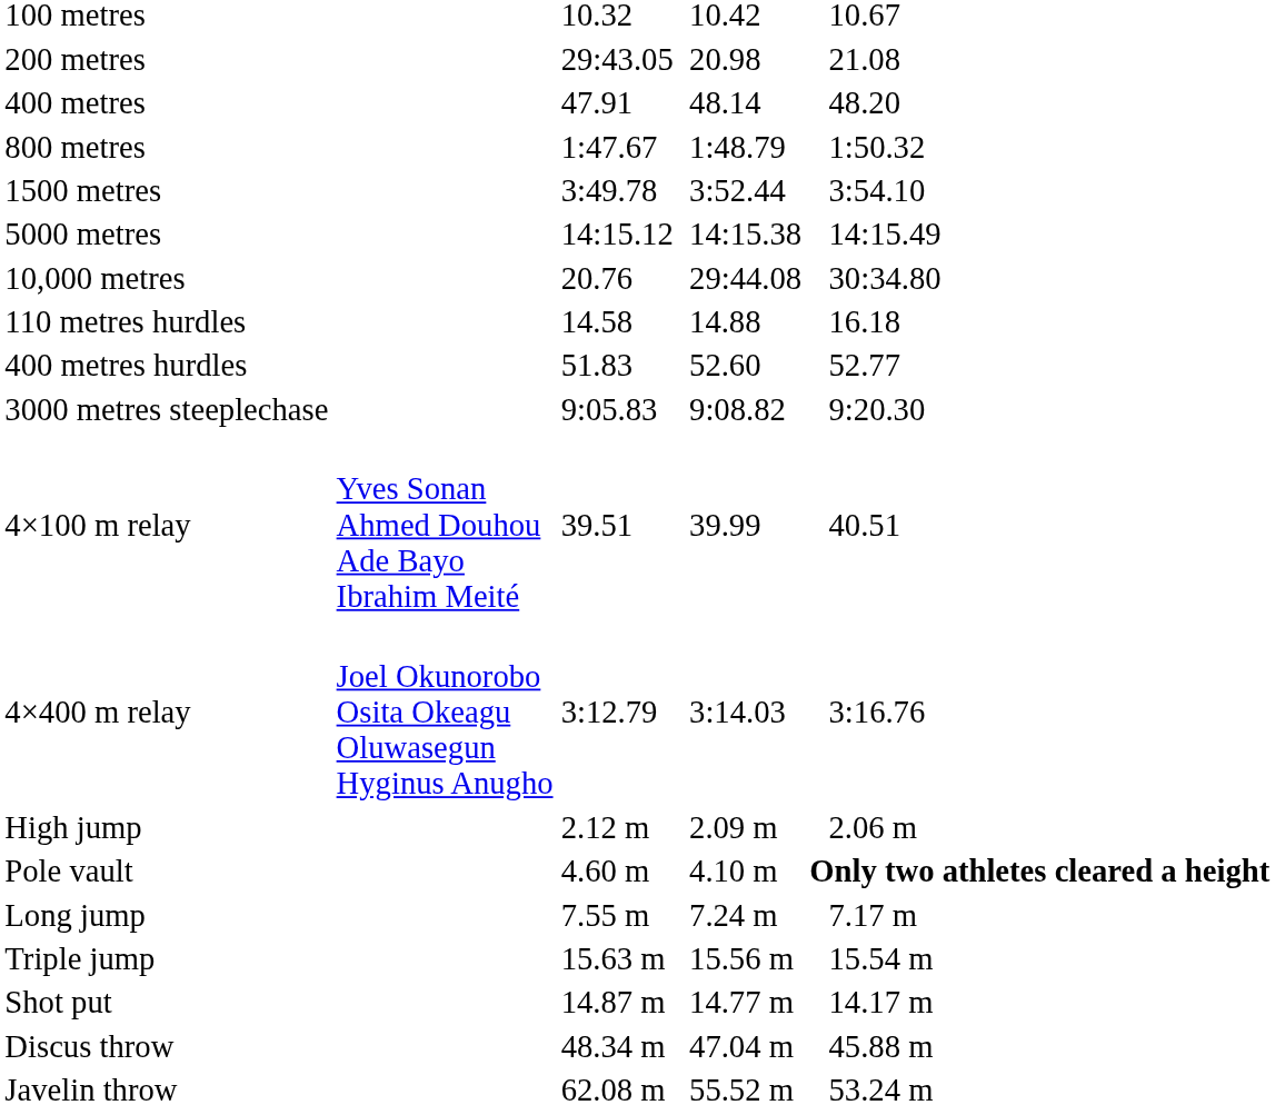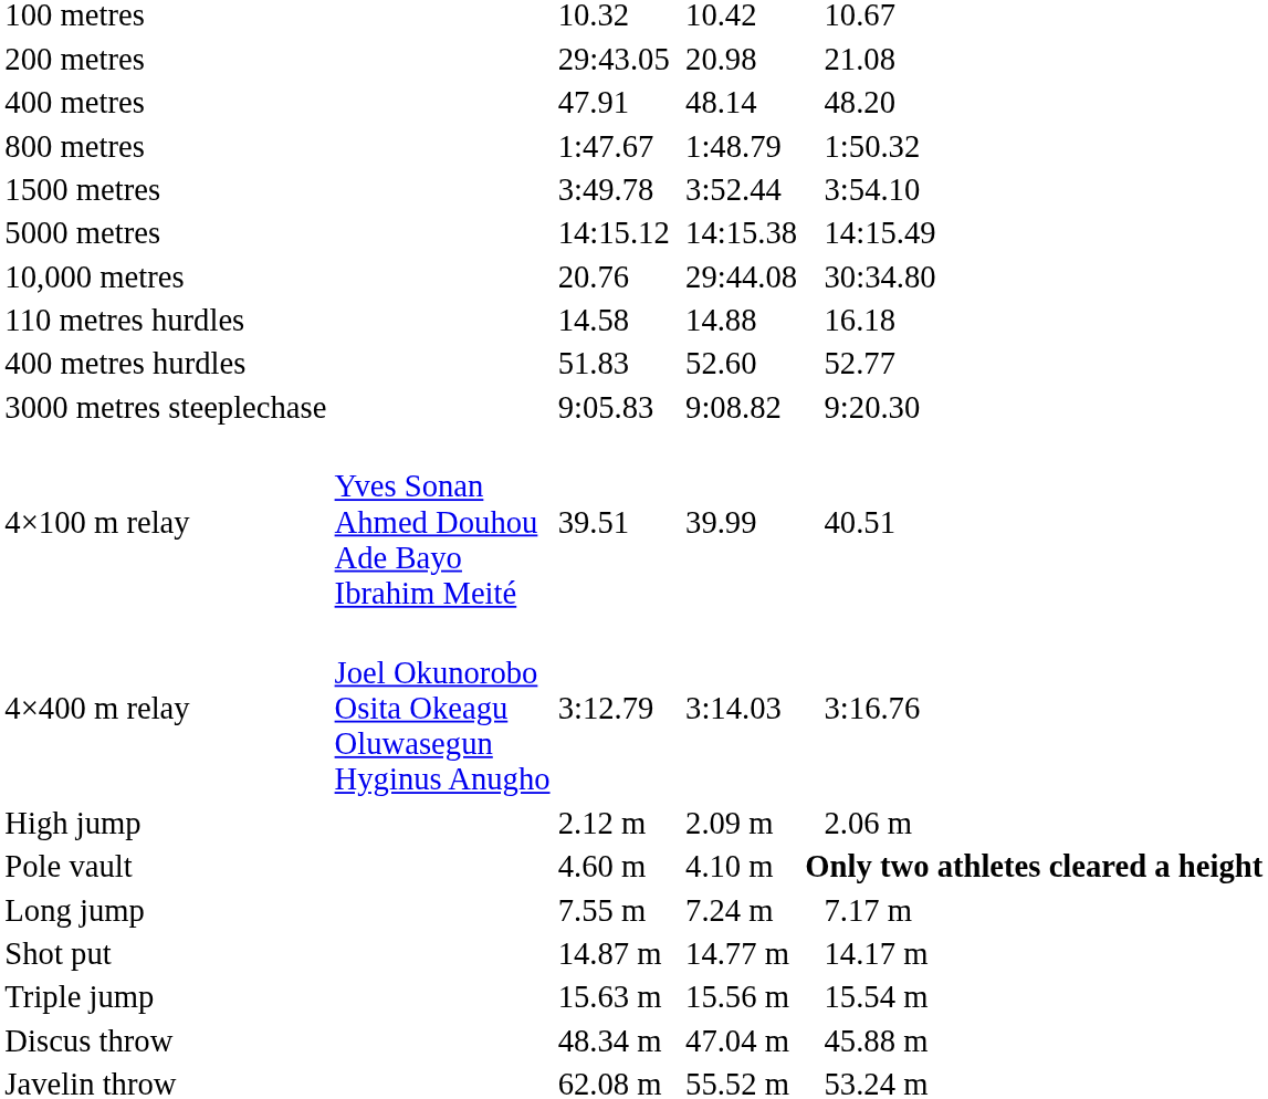 <table>
 <tr>
 <td>100 metres</td>
 <td></td>
 <td>10.32</td>
 <td></td>
 <td>10.42</td>
 <td></td>
 <td>10.67</td>
 </tr>
 <tr>
 <td>200 metres</td>
 <td></td>
 <td>29:43.05</td>
 <td></td>
 <td>20.98</td>
 <td></td>
 <td>21.08</td>
 </tr>
 <tr>
 <td>400 metres</td>
 <td></td>
 <td>47.91</td>
 <td></td>
 <td>48.14</td>
 <td></td>
 <td>48.20</td>
 </tr>
 <tr>
 <td>800 metres</td>
 <td></td>
 <td>1:47.67</td>
 <td></td>
 <td>1:48.79</td>
 <td></td>
 <td>1:50.32</td>
 </tr>
 <tr>
 <td>1500 metres</td>
 <td></td>
 <td>3:49.78</td>
 <td></td>
 <td>3:52.44</td>
 <td></td>
 <td>3:54.10</td>
 </tr>
 <tr>
 <td>5000 metres</td>
 <td></td>
 <td>14:15.12</td>
 <td></td>
 <td>14:15.38</td>
 <td></td>
 <td>14:15.49</td>
 </tr>
 <tr>
 <td>10,000 metres</td>
 <td></td>
 <td>20.76</td>
 <td></td>
 <td>29:44.08</td>
 <td></td>
 <td>30:34.80</td>
 </tr>
 <tr>
 <td>110 metres hurdles</td>
 <td></td>
 <td>14.58</td>
 <td></td>
 <td>14.88</td>
 <td></td>
 <td>16.18</td>
 </tr>
 <tr>
 <td>400 metres hurdles</td>
 <td></td>
 <td>51.83</td>
 <td></td>
 <td>52.60</td>
 <td></td>
 <td>52.77</td>
 </tr>
 <tr>
 <td>3000 metres steeplechase</td>
 <td></td>
 <td>9:05.83</td>
 <td></td>
 <td>9:08.82</td>
 <td></td>
 <td>9:20.30</td>
 </tr>
 <tr>
 <td>4×100 m relay</td>
 <td><br><a href='#'>Yves Sonan</a><br><a href='#'>Ahmed Douhou</a><br><a href='#'>Ade Bayo</a><br><a href='#'>Ibrahim Meité</a></td>
 <td>39.51</td>
 <td></td>
 <td>39.99</td>
 <td></td>
 <td>40.51</td>
 </tr>
 <tr>
 <td>4×400 m relay</td>
 <td><br><a href='#'>Joel Okunorobo</a><br><a href='#'>Osita Okeagu</a><br><a href='#'>Oluwasegun</a><br><a href='#'>Hyginus Anugho</a></td>
 <td>3:12.79</td>
 <td></td>
 <td>3:14.03</td>
 <td></td>
 <td>3:16.76</td>
 </tr>
 <tr>
 <td>High jump</td>
 <td></td>
 <td>2.12 m</td>
 <td></td>
 <td>2.09 m</td>
 <td></td>
 <td>2.06 m</td>
 </tr>
 <tr>
 <td>Pole vault</td>
 <td></td>
 <td>4.60 m</td>
 <td></td>
 <td>4.10 m</td>
 <th colspan=2>Only two athletes cleared a height</th>
 </tr>
 <tr>
 <td>Long jump</td>
 <td></td>
 <td>7.55 m</td>
 <td></td>
 <td>7.24 m</td>
 <td></td>
 <td>7.17 m</td>
 </tr>
 <tr>
+<td>Shot put</td>
+<td></td>
+<td>14.87 m</td>
+<td></td>
+<td>14.77 m</td>
+<td></td>
+<td>14.17 m</td>
+</tr>
+<tr>
 <td>Triple jump</td>
 <td></td>
 <td>15.63 m</td>
 <td></td>
 <td>15.56 m</td>
 <td></td>
 <td>15.54 m</td>
-</tr>
-<tr>
-<td>Shot put</td>
-<td></td>
-<td>14.87 m</td>
-<td></td>
-<td>14.77 m</td>
-<td></td>
-<td>14.17 m</td>
 </tr>
 <tr>
 <td>Discus throw</td>
 <td></td>
 <td>48.34 m</td>
 <td></td>
 <td>47.04 m</td>
 <td></td>
 <td>45.88 m</td>
 </tr>
 <tr>
 <td>Javelin throw</td>
 <td></td>
 <td>62.08 m</td>
 <td></td>
 <td>55.52 m</td>
 <td></td>
 <td>53.24 m</td>
 </tr>
 </table>
